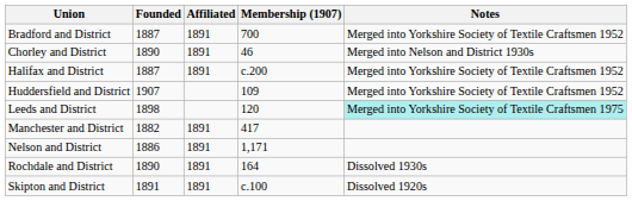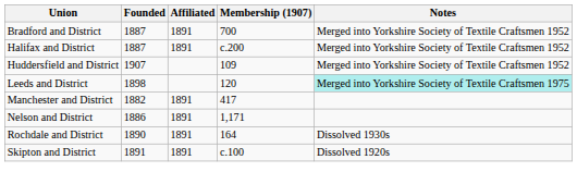 <table class="wikitable sortable">
 <tr>
 <th>Union</th>
 <th>Founded</th>
 <th>Affiliated</th>
 <th>Membership (1907)</th>
 <th>Notes</th>
 </tr>
 <tr>
 <td>Bradford and District</td>
 <td>1887</td>
 <td>1891</td>
 <td>700</td>
 <td>Merged into Yorkshire Society of Textile Craftsmen 1952</td>
-</tr>
-<tr>
-<td>Chorley and District</td>
-<td>1890</td>
-<td>1891</td>
-<td>46</td>
-<td>Merged into Nelson and District 1930s</td>
 </tr>
 <tr>
 <td>Halifax and District</td>
 <td>1887</td>
 <td>1891</td>
 <td>c.200</td>
 <td>Merged into Yorkshire Society of Textile Craftsmen 1952</td>
 </tr>
 <tr>
 <td>Huddersfield and District</td>
 <td>1907</td>
 <td></td>
 <td>109</td>
 <td>Merged into Yorkshire Society of Textile Craftsmen 1952</td>
 </tr>
 <tr>
 <td>Leeds and District</td>
 <td>1898</td>
 <td></td>
 <td>120</td>
 <td style="background: paleturquoise;">Merged into Yorkshire Society of Textile Craftsmen 1975</td>
 </tr>
 <tr>
 <td>Manchester and District</td>
 <td>1882</td>
 <td>1891</td>
 <td>417</td>
 <td></td>
 </tr>
 <tr>
 <td>Nelson and District</td>
 <td>1886</td>
 <td>1891</td>
 <td>1,171</td>
 <td></td>
 </tr>
 <tr>
 <td>Rochdale and District</td>
 <td>1890</td>
 <td>1891</td>
 <td>164</td>
 <td>Dissolved 1930s</td>
 </tr>
 <tr>
 <td>Skipton and District</td>
 <td>1891</td>
 <td>1891</td>
 <td>c.100</td>
 <td>Dissolved 1920s</td>
 </tr>
 </table>
